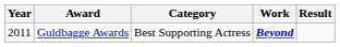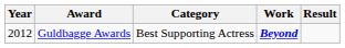 <table class="wikitable">
 <tr>
 <th>Year</th>
 <th>Award</th>
 <th>Category</th>
 <th>Work</th>
 <th>Result</th>
 </tr>
 <tr>
-<td>2011</td>
+<td>2012</td>
 <td><a href='#'>Guldbagge Awards</a></td>
 <td>Best Supporting Actress</td>
 <td><strong><em><a href='#'>Beyond</a></em></strong></td>
 <td></td>
 </tr>
 </table>
